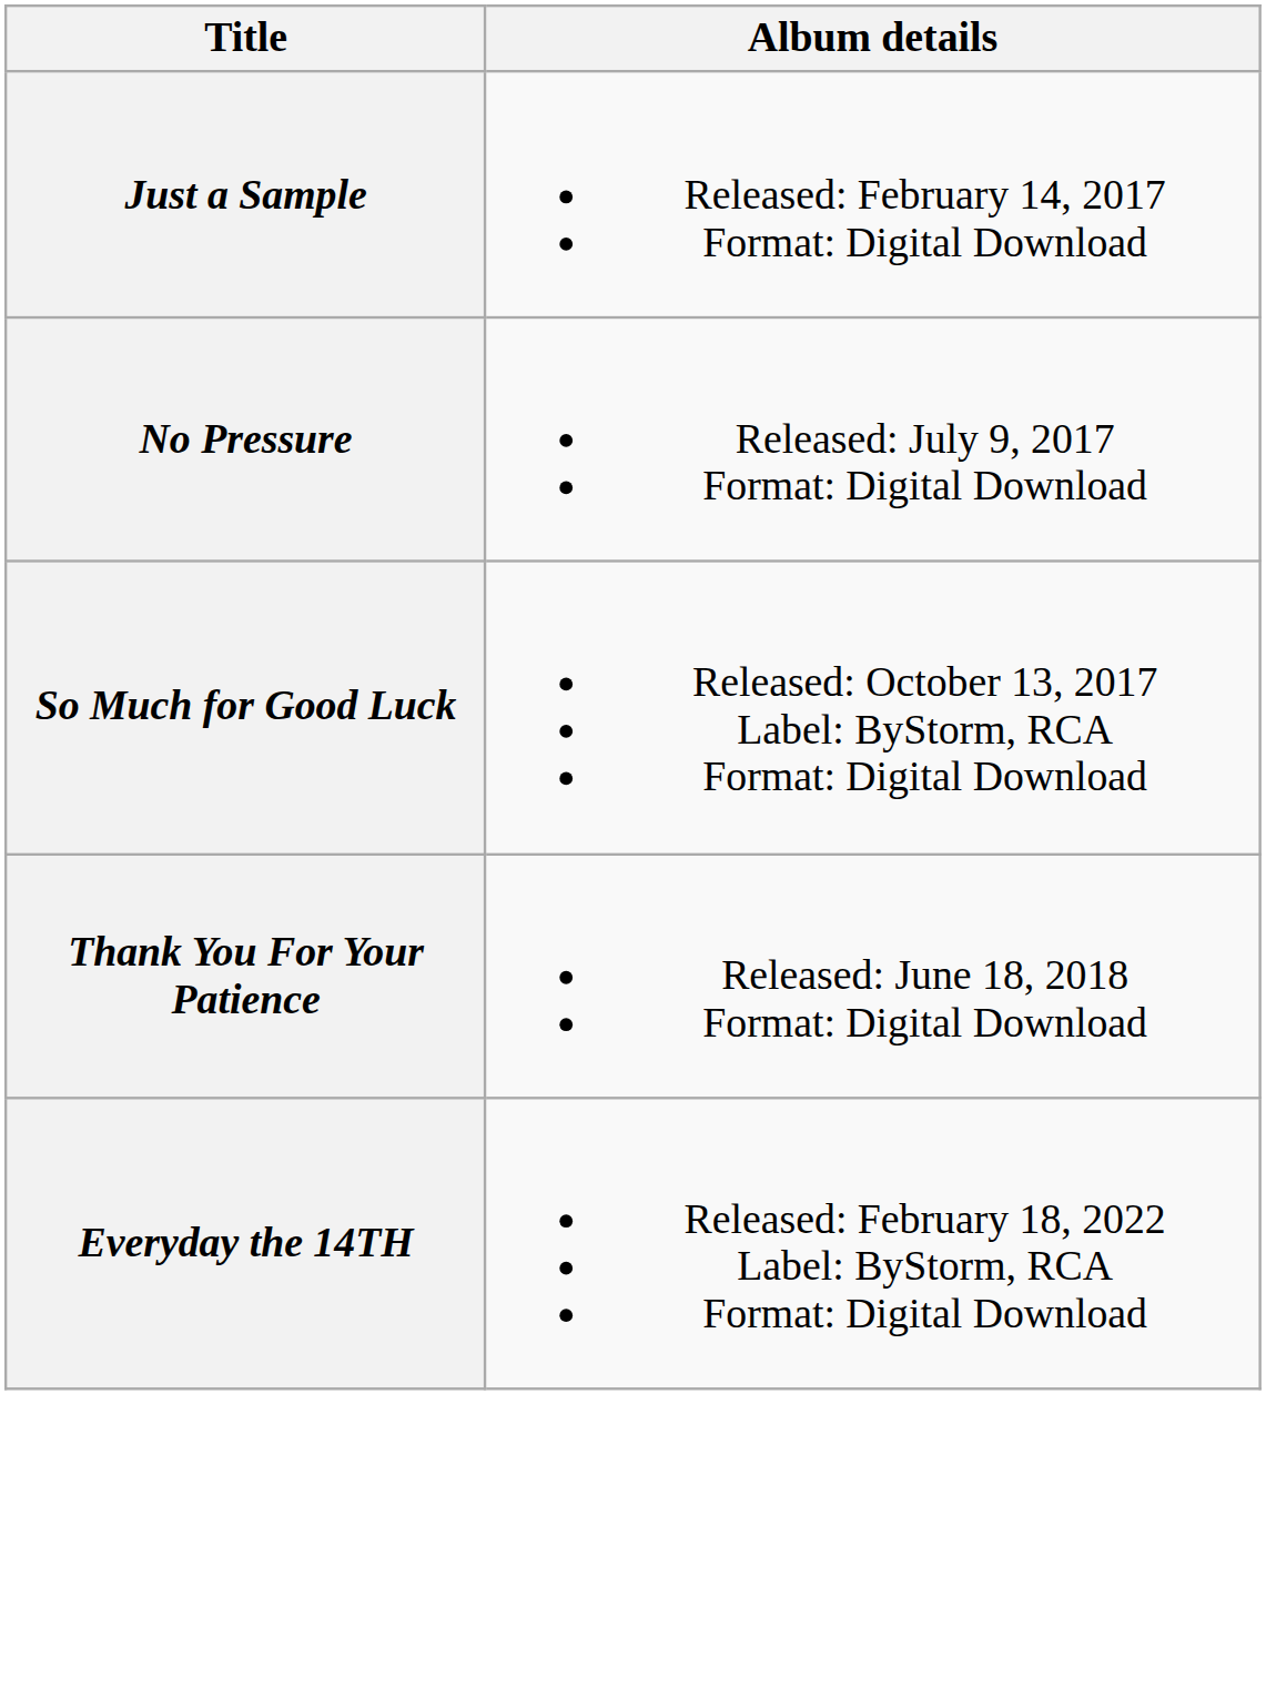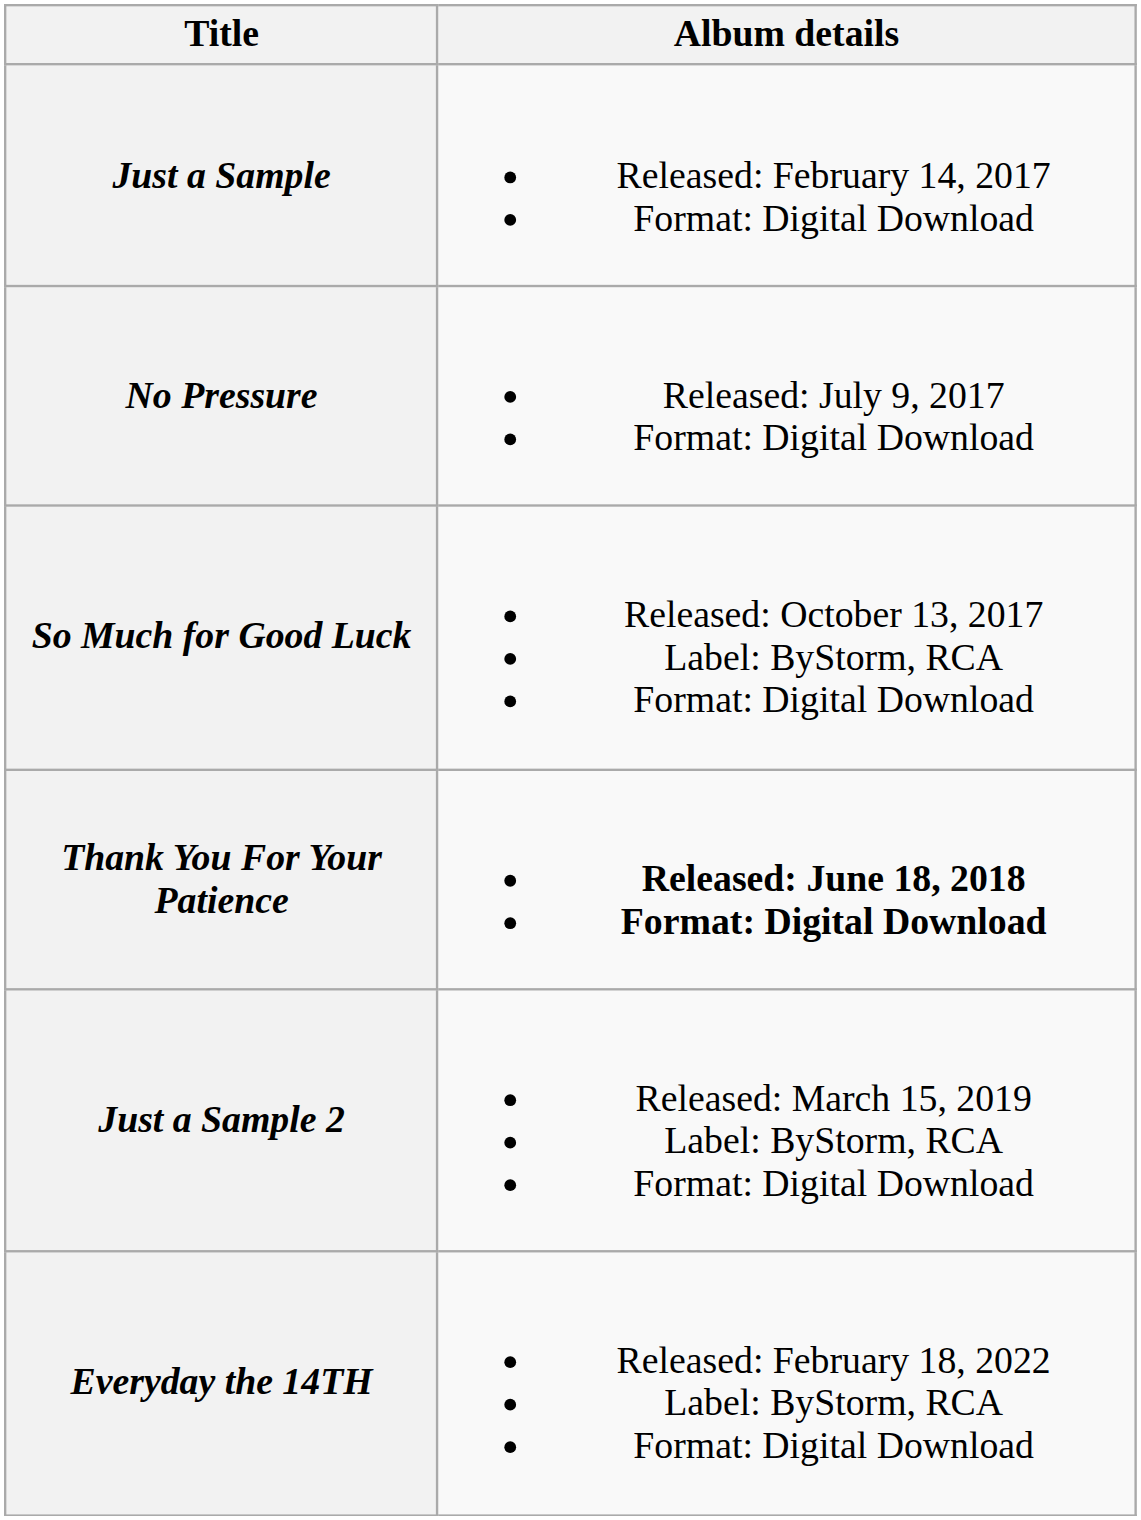 <table class="wikitable plainrowheaders" style="text-align:center;">
 <tr>
 <th scope="col" style="width:11em;">Title</th>
 <th scope="col" style="width:18em;">Album details</th>
 </tr>
 <tr>
 <th scope="row"><em>Just a Sample</em></th>
 <td><br><ul><li>Released: February 14, 2017</li><li>Format: Digital Download</li></ul></td>
 </tr>
 <tr>
 <th scope="row"><em>No Pressure</em> </th>
 <td><br><ul><li>Released: July 9, 2017</li><li>Format: Digital Download</li></ul></td>
 </tr>
 <tr>
 <th scope="row"><em>So Much for Good Luck</em></th>
 <td><br><ul><li>Released: October 13, 2017</li><li>Label: ByStorm, RCA</li><li>Format: Digital Download</li></ul></td>
 </tr>
 <tr>
 <th scope="row"><em>Thank You For Your Patience</em></th>
-<td><br><ul><li>Released: June 18, 2018</li><li>Format: Digital Download</li></ul></td>
+<td><strong><br><ul><li>Released: June 18, 2018</li><li>Format: Digital Download</li></ul></strong></td>
+</tr>
+<tr>
+<th scope="row"><em>Just a Sample 2</em></th>
+<td><br><ul><li>Released: March 15, 2019</li><li>Label: ByStorm, RCA</li><li>Format: Digital Download</li></ul></td>
 </tr>
 <tr>
 <th scope="row"><em>Everyday the 14TH</em></th>
 <td><br><ul><li>Released: February 18, 2022</li><li>Label: ByStorm, RCA</li><li>Format: Digital Download</li></ul></td>
 </tr>
 </table>
